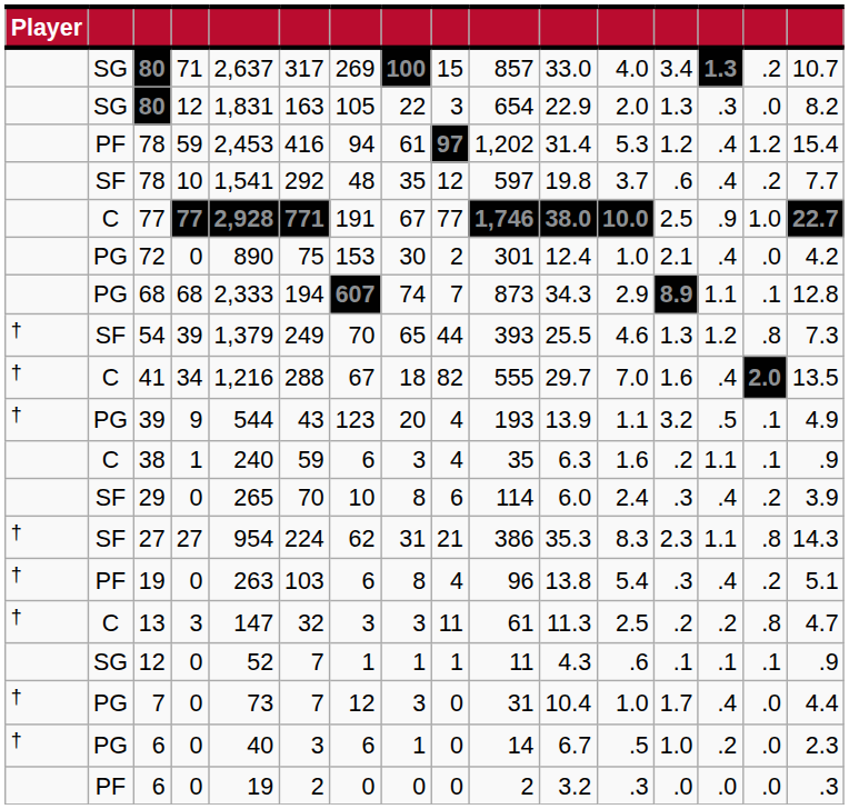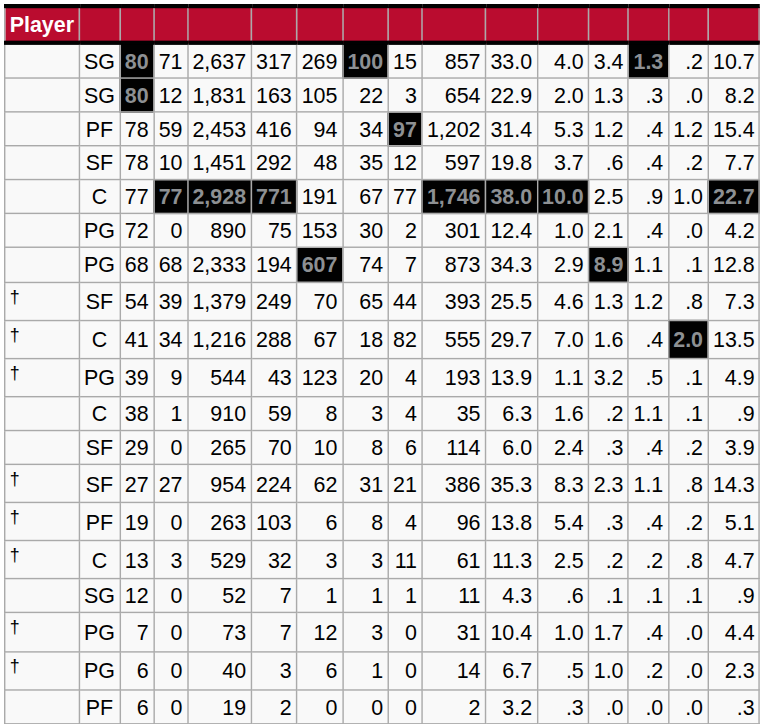 <table class="wikitable sortable" style="font-size: 95%; text-align:right;">
 <tr>
 <th style="background:#BA0C2F; color:#FFFFFF; border-top:#010101 3px solid; border-bottom:#010101 3px solid;">Player</th>
 <th style="background:#BA0C2F; color:#FFFFFF; border-top:#010101 3px solid; border-bottom:#010101 3px solid;"></th>
 <th style="background:#BA0C2F; color:#FFFFFF; border-top:#010101 3px solid; border-bottom:#010101 3px solid;"></th>
 <th style="background:#BA0C2F; color:#FFFFFF; border-top:#010101 3px solid; border-bottom:#010101 3px solid;"></th>
 <th style="background:#BA0C2F; color:#FFFFFF; border-top:#010101 3px solid; border-bottom:#010101 3px solid;"></th>
 <th style="background:#BA0C2F; color:#FFFFFF; border-top:#010101 3px solid; border-bottom:#010101 3px solid;"></th>
 <th style="background:#BA0C2F; color:#FFFFFF; border-top:#010101 3px solid; border-bottom:#010101 3px solid;"></th>
 <th style="background:#BA0C2F; color:#FFFFFF; border-top:#010101 3px solid; border-bottom:#010101 3px solid;"></th>
 <th style="background:#BA0C2F; color:#FFFFFF; border-top:#010101 3px solid; border-bottom:#010101 3px solid;"></th>
 <th style="background:#BA0C2F; color:#FFFFFF; border-top:#010101 3px solid; border-bottom:#010101 3px solid;"></th>
 <th style="background:#BA0C2F; color:#FFFFFF; border-top:#010101 3px solid; border-bottom:#010101 3px solid;"></th>
 <th style="background:#BA0C2F; color:#FFFFFF; border-top:#010101 3px solid; border-bottom:#010101 3px solid;"></th>
 <th style="background:#BA0C2F; color:#FFFFFF; border-top:#010101 3px solid; border-bottom:#010101 3px solid;"></th>
 <th style="background:#BA0C2F; color:#FFFFFF; border-top:#010101 3px solid; border-bottom:#010101 3px solid;"></th>
 <th style="background:#BA0C2F; color:#FFFFFF; border-top:#010101 3px solid; border-bottom:#010101 3px solid;"></th>
 <th style="background:#BA0C2F; color:#FFFFFF; border-top:#010101 3px solid; border-bottom:#010101 3px solid;"></th>
 </tr>
 <tr>
 <td style="text-align:left;"></td>
 <td style="text-align:center;">SG</td>
 <td style="background:#010101; color:#8D9093;"><strong>80</strong></td>
 <td>71</td>
 <td>2,637</td>
 <td>317</td>
 <td>269</td>
 <td style="background:#010101; color:#8D9093;"><strong>100</strong></td>
 <td>15</td>
 <td>857</td>
 <td>33.0</td>
 <td>4.0</td>
 <td>3.4</td>
 <td style="background:#010101; color:#8D9093;"><strong>1.3</strong></td>
 <td>.2</td>
 <td>10.7</td>
 </tr>
 <tr>
 <td style="text-align:left;"></td>
 <td style="text-align:center;">SG</td>
 <td style="background:#010101; color:#8D9093;"><strong>80</strong></td>
 <td>12</td>
 <td>1,831</td>
 <td>163</td>
 <td>105</td>
 <td>22</td>
 <td>3</td>
 <td>654</td>
 <td>22.9</td>
 <td>2.0</td>
 <td>1.3</td>
 <td>.3</td>
 <td>.0</td>
 <td>8.2</td>
 </tr>
 <tr>
 <td style="text-align:left;"></td>
 <td style="text-align:center;">PF</td>
 <td>78</td>
 <td>59</td>
 <td>2,453</td>
 <td>416</td>
 <td>94</td>
-<td>61</td>
+<td>34</td>
 <td style="background:#010101; color:#8D9093;"><strong>97</strong></td>
 <td>1,202</td>
 <td>31.4</td>
 <td>5.3</td>
 <td>1.2</td>
 <td>.4</td>
 <td>1.2</td>
 <td>15.4</td>
 </tr>
 <tr>
 <td style="text-align:left;"></td>
 <td style="text-align:center;">SF</td>
 <td>78</td>
 <td>10</td>
-<td>1,541</td>
+<td>1,451</td>
 <td>292</td>
 <td>48</td>
 <td>35</td>
 <td>12</td>
 <td>597</td>
 <td>19.8</td>
 <td>3.7</td>
 <td>.6</td>
 <td>.4</td>
 <td>.2</td>
 <td>7.7</td>
 </tr>
 <tr>
 <td style="text-align:left;"></td>
 <td style="text-align:center;">C</td>
 <td>77</td>
 <td style="background:#010101; color:#8D9093;"><strong>77</strong></td>
 <td style="background:#010101; color:#8D9093;"><strong>2,928</strong></td>
 <td style="background:#010101; color:#8D9093;"><strong>771</strong></td>
 <td>191</td>
 <td>67</td>
 <td>77</td>
 <td style="background:#010101; color:#8D9093;"><strong>1,746</strong></td>
 <td style="background:#010101; color:#8D9093;"><strong>38.0</strong></td>
 <td style="background:#010101; color:#8D9093;"><strong>10.0</strong></td>
 <td>2.5</td>
 <td>.9</td>
 <td>1.0</td>
 <td style="background:#010101; color:#8D9093;"><strong>22.7</strong></td>
 </tr>
 <tr>
 <td style="text-align:left;"></td>
 <td style="text-align:center;">PG</td>
 <td>72</td>
 <td>0</td>
 <td>890</td>
 <td>75</td>
 <td>153</td>
 <td>30</td>
 <td>2</td>
 <td>301</td>
 <td>12.4</td>
 <td>1.0</td>
 <td>2.1</td>
 <td>.4</td>
 <td>.0</td>
 <td>4.2</td>
 </tr>
 <tr>
 <td style="text-align:left;"></td>
 <td style="text-align:center;">PG</td>
 <td>68</td>
 <td>68</td>
 <td>2,333</td>
 <td>194</td>
 <td style="background:#010101; color:#8D9093;"><strong>607</strong></td>
 <td>74</td>
 <td>7</td>
 <td>873</td>
 <td>34.3</td>
 <td>2.9</td>
 <td style="background:#010101; color:#8D9093;"><strong>8.9</strong></td>
 <td>1.1</td>
 <td>.1</td>
 <td>12.8</td>
 </tr>
 <tr>
 <td style="text-align:left;"><sup>†</sup></td>
 <td style="text-align:center;">SF</td>
 <td>54</td>
 <td>39</td>
 <td>1,379</td>
 <td>249</td>
 <td>70</td>
 <td>65</td>
 <td>44</td>
 <td>393</td>
 <td>25.5</td>
 <td>4.6</td>
 <td>1.3</td>
 <td>1.2</td>
 <td>.8</td>
 <td>7.3</td>
 </tr>
 <tr>
 <td style="text-align:left;"><sup>†</sup></td>
 <td style="text-align:center;">C</td>
 <td>41</td>
 <td>34</td>
 <td>1,216</td>
 <td>288</td>
 <td>67</td>
 <td>18</td>
 <td>82</td>
 <td>555</td>
 <td>29.7</td>
 <td>7.0</td>
 <td>1.6</td>
 <td>.4</td>
 <td style="background:#010101; color:#8D9093;"><strong>2.0</strong></td>
 <td>13.5</td>
 </tr>
 <tr>
 <td style="text-align:left;"><sup>†</sup></td>
 <td style="text-align:center;">PG</td>
 <td>39</td>
 <td>9</td>
 <td>544</td>
 <td>43</td>
 <td>123</td>
 <td>20</td>
 <td>4</td>
 <td>193</td>
 <td>13.9</td>
 <td>1.1</td>
 <td>3.2</td>
 <td>.5</td>
 <td>.1</td>
 <td>4.9</td>
 </tr>
 <tr>
 <td style="text-align:left;"></td>
 <td style="text-align:center;">C</td>
 <td>38</td>
 <td>1</td>
-<td>240</td>
+<td>910</td>
 <td>59</td>
-<td>6</td>
+<td>8</td>
 <td>3</td>
 <td>4</td>
 <td>35</td>
 <td>6.3</td>
 <td>1.6</td>
 <td>.2</td>
 <td>1.1</td>
 <td>.1</td>
 <td>.9</td>
 </tr>
 <tr>
 <td style="text-align:left;"></td>
 <td style="text-align:center;">SF</td>
 <td>29</td>
 <td>0</td>
 <td>265</td>
 <td>70</td>
 <td>10</td>
 <td>8</td>
 <td>6</td>
 <td>114</td>
 <td>6.0</td>
 <td>2.4</td>
 <td>.3</td>
 <td>.4</td>
 <td>.2</td>
 <td>3.9</td>
 </tr>
 <tr>
 <td style="text-align:left;"><sup>†</sup></td>
 <td style="text-align:center;">SF</td>
 <td>27</td>
 <td>27</td>
 <td>954</td>
 <td>224</td>
 <td>62</td>
 <td>31</td>
 <td>21</td>
 <td>386</td>
 <td>35.3</td>
 <td>8.3</td>
 <td>2.3</td>
 <td>1.1</td>
 <td>.8</td>
 <td>14.3</td>
 </tr>
 <tr>
 <td style="text-align:left;"><sup>†</sup></td>
 <td style="text-align:center;">PF</td>
 <td>19</td>
 <td>0</td>
 <td>263</td>
 <td>103</td>
 <td>6</td>
 <td>8</td>
 <td>4</td>
 <td>96</td>
 <td>13.8</td>
 <td>5.4</td>
 <td>.3</td>
 <td>.4</td>
 <td>.2</td>
 <td>5.1</td>
 </tr>
 <tr>
 <td style="text-align:left;"><sup>†</sup></td>
 <td style="text-align:center;">C</td>
 <td>13</td>
 <td>3</td>
-<td>147</td>
+<td>529</td>
 <td>32</td>
 <td>3</td>
 <td>3</td>
 <td>11</td>
 <td>61</td>
 <td>11.3</td>
 <td>2.5</td>
 <td>.2</td>
 <td>.2</td>
 <td>.8</td>
 <td>4.7</td>
 </tr>
 <tr>
 <td style="text-align:left;"></td>
 <td style="text-align:center;">SG</td>
 <td>12</td>
 <td>0</td>
 <td>52</td>
 <td>7</td>
 <td>1</td>
 <td>1</td>
 <td>1</td>
 <td>11</td>
 <td>4.3</td>
 <td>.6</td>
 <td>.1</td>
 <td>.1</td>
 <td>.1</td>
 <td>.9</td>
 </tr>
 <tr>
 <td style="text-align:left;"><sup>†</sup></td>
 <td style="text-align:center;">PG</td>
 <td>7</td>
 <td>0</td>
 <td>73</td>
 <td>7</td>
 <td>12</td>
 <td>3</td>
 <td>0</td>
 <td>31</td>
 <td>10.4</td>
 <td>1.0</td>
 <td>1.7</td>
 <td>.4</td>
 <td>.0</td>
 <td>4.4</td>
 </tr>
 <tr>
 <td style="text-align:left;"><sup>†</sup></td>
 <td style="text-align:center;">PG</td>
 <td>6</td>
 <td>0</td>
 <td>40</td>
 <td>3</td>
 <td>6</td>
 <td>1</td>
 <td>0</td>
 <td>14</td>
 <td>6.7</td>
 <td>.5</td>
 <td>1.0</td>
 <td>.2</td>
 <td>.0</td>
 <td>2.3</td>
 </tr>
 <tr>
 <td style="text-align:left;"></td>
 <td style="text-align:center;">PF</td>
 <td>6</td>
 <td>0</td>
 <td>19</td>
 <td>2</td>
 <td>0</td>
 <td>0</td>
 <td>0</td>
 <td>2</td>
 <td>3.2</td>
 <td>.3</td>
 <td>.0</td>
 <td>.0</td>
 <td>.0</td>
 <td>.3</td>
 </tr>
 </table>
